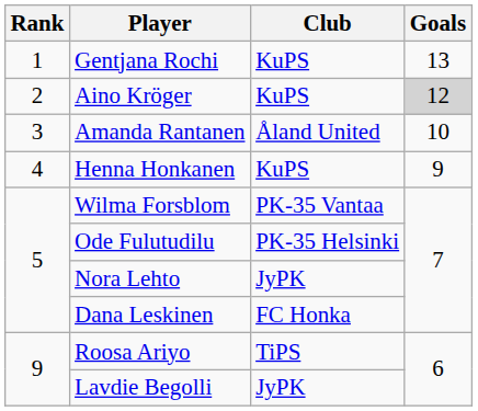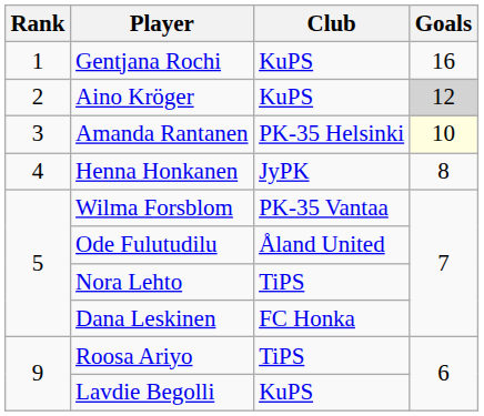 <table class="wikitable" style="text-align:center">
 <tr>
 <th>Rank</th>
 <th>Player</th>
 <th>Club</th>
 <th>Goals</th>
 </tr>
 <tr>
 <td>1</td>
 <td align="left"> <a href='#'>Gentjana Rochi</a></td>
 <td align="left"><a href='#'>KuPS</a></td>
-<td>13</td>
+<td>16</td>
 </tr>
 <tr>
 <td>2</td>
 <td align="left"> <a href='#'>Aino Kröger</a></td>
 <td align="left"><a href='#'>KuPS</a></td>
 <td style="background: lightgrey;">12</td>
 </tr>
 <tr>
 <td>3</td>
 <td align="left"> <a href='#'>Amanda Rantanen</a></td>
-<td align="left"><a href='#'>Åland United</a></td>
-<td>10</td>
+<td align="left"><a href='#'>PK-35 Helsinki</a></td>
+<td style="background: lightyellow;">10</td>
 </tr>
 <tr>
 <td>4</td>
 <td align="left"> <a href='#'>Henna Honkanen</a></td>
-<td align="left"><a href='#'>KuPS</a></td>
-<td>9</td>
+<td align="left"><a href='#'>JyPK</a></td>
+<td>8</td>
 </tr>
 <tr>
 <td rowspan=4>5</td>
 <td align="left"> <a href='#'>Wilma Forsblom</a></td>
 <td align="left"><a href='#'>PK-35 Vantaa</a></td>
 <td rowspan=4>7</td>
 </tr>
 <tr>
 <td align="left"> <a href='#'>Ode Fulutudilu</a></td>
-<td align="left"><a href='#'>PK-35 Helsinki</a></td>
+<td align="left"><a href='#'>Åland United</a></td>
 </tr>
 <tr>
 <td align="left"> <a href='#'>Nora Lehto</a></td>
-<td align="left"><a href='#'>JyPK</a></td>
+<td align="left"><a href='#'>TiPS</a></td>
 </tr>
 <tr>
 <td align="left"> <a href='#'>Dana Leskinen</a></td>
 <td align="left"><a href='#'>FC Honka</a></td>
 </tr>
 <tr>
 <td rowspan=2>9</td>
 <td align="left"> <a href='#'>Roosa Ariyo</a></td>
 <td align="left"><a href='#'>TiPS</a></td>
 <td rowspan=2>6</td>
 </tr>
 <tr>
 <td align="left"> <a href='#'>Lavdie Begolli</a></td>
-<td align="left"><a href='#'>JyPK</a></td>
+<td align="left"><a href='#'>KuPS</a></td>
 </tr>
 </table>
